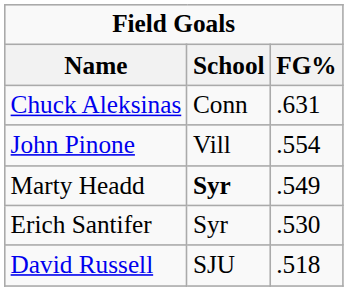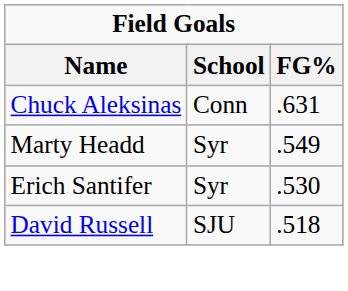 <table class="wikitable">
 <tr>
 <td colspan=3 style="text-align:center;"><strong>Field Goals</strong></td>
 </tr>
 <tr>
 <th>Name</th>
 <th>School</th>
 <th>FG%</th>
 </tr>
 <tr>
 <td><a href='#'>Chuck Aleksinas</a></td>
 <td>Conn</td>
 <td>.631</td>
 </tr>
 <tr>
-<td><a href='#'>John Pinone</a></td>
-<td>Vill</td>
-<td>.554</td>
-</tr>
-<tr>
 <td>Marty Headd</td>
-<td><strong>Syr</strong></td>
+<td>Syr</td>
 <td>.549</td>
 </tr>
 <tr>
 <td>Erich Santifer</td>
 <td>Syr</td>
 <td>.530</td>
 </tr>
 <tr>
 <td><a href='#'>David Russell</a></td>
 <td>SJU</td>
 <td>.518</td>
 </tr>
 </table>
